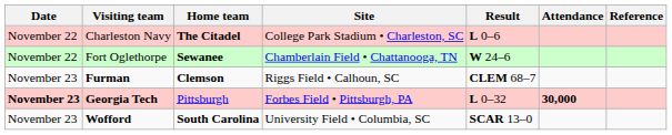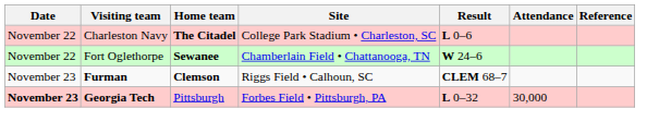 <table class="wikitable" style="font-size:95%;">
 <tr>
 <th>Date</th>
 <th>Visiting team</th>
 <th>Home team</th>
 <th>Site</th>
 <th>Result</th>
 <th>Attendance</th>
 <th class="unsortable">Reference</th>
 </tr>
 <tr bgcolor=ffcccc>
 <td>November 22</td>
 <td>Charleston Navy</td>
 <td><strong>The Citadel</strong></td>
 <td>College Park Stadium • <a href='#'>Charleston, SC</a></td>
 <td><strong>L</strong> 0–6</td>
 <td></td>
 <td></td>
 </tr>
 <tr bgcolor=ccffcc>
 <td>November 22</td>
 <td>Fort Oglethorpe</td>
 <td><strong>Sewanee</strong></td>
 <td><a href='#'>Chamberlain Field</a> • <a href='#'>Chattanooga, TN</a></td>
 <td><strong>W</strong> 24–6</td>
 <td></td>
 <td></td>
 </tr>
 <tr bgcolor=>
 <td>November 23</td>
 <td><strong>Furman</strong></td>
 <td><strong>Clemson</strong></td>
 <td>Riggs Field • Calhoun, SC</td>
 <td><strong>CLEM</strong> 68–7</td>
 <td></td>
 <td></td>
 </tr>
 <tr bgcolor=ffcccc>
 <td><strong>November 23</strong></td>
 <td><strong>Georgia Tech</strong></td>
 <td><a href='#'>Pittsburgh</a></td>
 <td><a href='#'>Forbes Field</a> • <a href='#'>Pittsburgh, PA</a></td>
 <td><strong>L</strong> 0–32</td>
-<td><strong>30,000</strong></td>
-<td></td>
-</tr>
-<tr bgcolor=>
-<td>November 23</td>
-<td><strong>Wofford</strong></td>
-<td><strong>South Carolina</strong></td>
-<td>University Field • Columbia, SC</td>
-<td><strong>SCAR</strong> 13–0</td>
-<td></td>
+<td>30,000</td>
 <td></td>
 </tr>
 </table>
